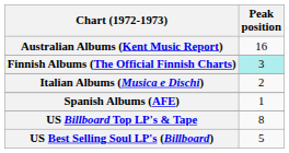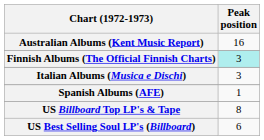 <table class="wikitable sortable plainrowheaders">
 <tr>
 <th>Chart (1972-1973)</th>
 <th>Peak<br>position</th>
 </tr>
 <tr>
 <th scope="row">Australian Albums (<a href='#'>Kent Music Report</a>)</th>
 <td align="center">16</td>
 </tr>
 <tr>
 </tr>
 <tr>
 </tr>
 <tr>
 <th scope="row">Finnish Albums (<a href='#'>The Official Finnish Charts</a>)</th>
 <td align="center" style="background: paleturquoise;">3</td>
 </tr>
 <tr>
 </tr>
 <tr>
 <th scope="row">Italian Albums (<em><a href='#'>Musica e Dischi</a></em>)</th>
-<td align="center">2</td>
+<td align="center">3</td>
 </tr>
 <tr>
 </tr>
 <tr>
 <th scope="row">Spanish Albums (<a href='#'>AFE</a>)</th>
 <td style="text-align:center;">1</td>
 </tr>
 <tr>
 </tr>
 <tr>
 <th scope="row">US <a href='#'><em>Billboard</em> Top LP's & Tape</a></th>
 <td style="text-align:center;">8</td>
 </tr>
 <tr>
 <th scope="row">US <a href='#'>Best Selling Soul LP's</a> (<em><a href='#'>Billboard</a></em>)</th>
-<td style="text-align:center;">5</td>
+<td style="text-align:center;">6</td>
 </tr>
 </table>
